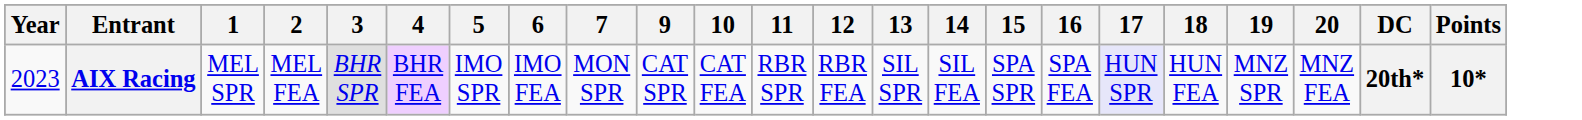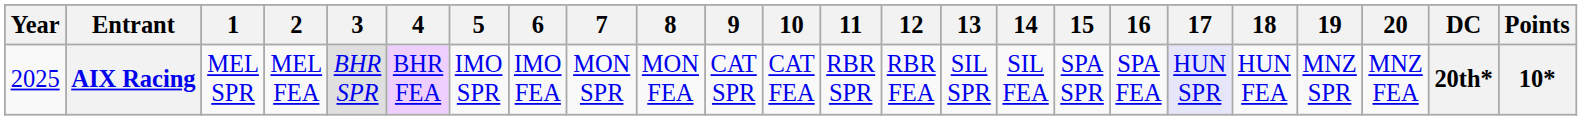 <table class="wikitable" style="text-align:center; font-size:85%;">
 <tr>
 <th>Year</th>
 <th>Entrant</th>
 <th>1</th>
 <th>2</th>
 <th>3</th>
 <th>4</th>
 <th>5</th>
 <th>6</th>
 <th>7</th>
+<th>8</th>
 <th>9</th>
 <th>10</th>
 <th>11</th>
 <th>12</th>
 <th>13</th>
 <th>14</th>
 <th>15</th>
 <th>16</th>
 <th>17</th>
 <th>18</th>
 <th>19</th>
 <th>20</th>
 <th>DC</th>
 <th>Points</th>
 </tr>
 <tr>
-<td><a href='#'>2023</a></td>
+<td><a href='#'>2025</a></td>
 <th nowrap><a href='#'>AIX Racing</a></th>
 <td><a href='#'>MEL<br>SPR</a></td>
 <td><a href='#'>MEL<br>FEA</a></td>
 <td style="background:#DFDFDF;"><em><a href='#'>BHR<br>SPR</a></em><br></td>
 <td style="background:#EFCFFF;"><a href='#'>BHR<br>FEA</a><br></td>
 <td><a href='#'>IMO<br>SPR</a></td>
 <td><a href='#'>IMO<br>FEA</a></td>
 <td><a href='#'>MON<br>SPR</a></td>
+<td><a href='#'>MON<br>FEA</a></td>
 <td><a href='#'>CAT<br>SPR</a></td>
 <td><a href='#'>CAT<br>FEA</a></td>
 <td><a href='#'>RBR<br>SPR</a></td>
 <td><a href='#'>RBR<br>FEA</a></td>
 <td><a href='#'>SIL<br>SPR</a></td>
 <td><a href='#'>SIL<br>FEA</a></td>
 <td><a href='#'>SPA<br>SPR</a></td>
 <td><a href='#'>SPA<br>FEA</a></td>
 <td style="background: lavender;"><a href='#'>HUN<br>SPR</a></td>
 <td><a href='#'>HUN<br>FEA</a></td>
 <td><a href='#'>MNZ<br>SPR</a></td>
 <td><a href='#'>MNZ<br>FEA</a></td>
 <th>20th*</th>
 <th>10*</th>
 </tr>
 </table>
